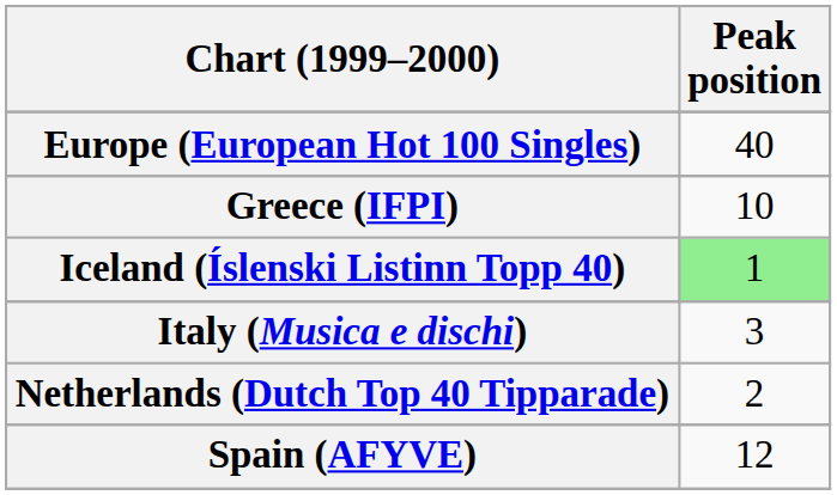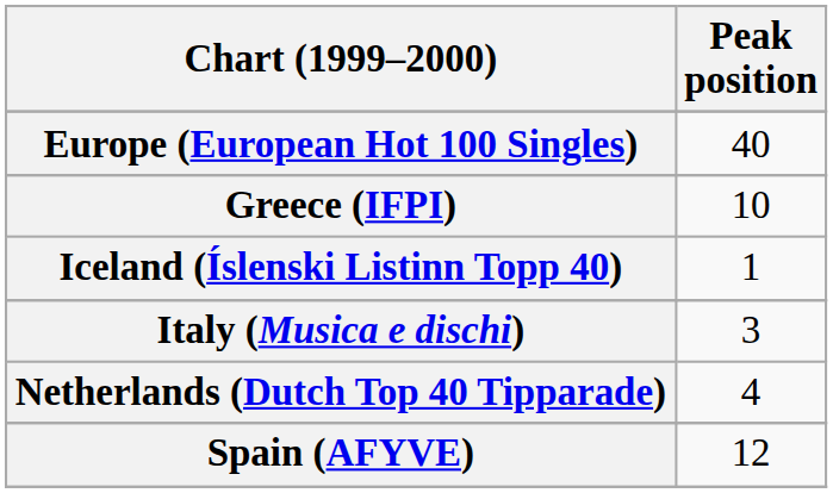 <table class="wikitable sortable plainrowheaders" style="text-align:center">
 <tr>
 <th scope="col">Chart (1999–2000)</th>
 <th scope="col">Peak<br>position</th>
 </tr>
 <tr>
 </tr>
 <tr>
 </tr>
 <tr>
 </tr>
 <tr>
 <th scope="row">Europe (<a href='#'>European Hot 100 Singles</a>)</th>
 <td>40</td>
 </tr>
 <tr>
 </tr>
 <tr>
 </tr>
 <tr>
 </tr>
 <tr>
 <th scope="row">Greece (<a href='#'>IFPI</a>)</th>
 <td>10</td>
 </tr>
 <tr>
 <th scope="row">Iceland (<a href='#'>Íslenski Listinn Topp 40</a>)</th>
-<td style="background: lightgreen;">1</td>
+<td>1</td>
 </tr>
 <tr>
 </tr>
 <tr>
 <th scope="row">Italy (<em><a href='#'>Musica e dischi</a></em>)</th>
 <td>3</td>
 </tr>
 <tr>
 <th scope="row">Netherlands (<a href='#'>Dutch Top 40 Tipparade</a>)</th>
-<td>2</td>
+<td>4</td>
 </tr>
 <tr>
 </tr>
 <tr>
 </tr>
 <tr>
 </tr>
 <tr>
 <th scope="row">Spain (<a href='#'>AFYVE</a>)</th>
 <td>12</td>
 </tr>
 <tr>
 </tr>
 <tr>
 </tr>
 <tr>
 </tr>
 </table>
